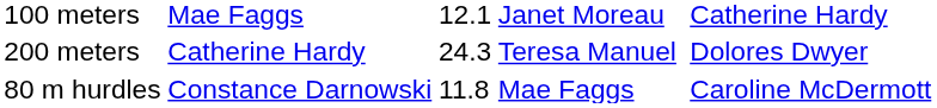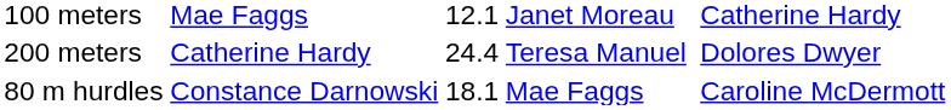 <table>
 <tr>
 <td>100 meters </td>
 <td><a href='#'>Mae Faggs</a></td>
 <td>12.1</td>
 <td><a href='#'>Janet Moreau</a></td>
 <td></td>
 <td><a href='#'>Catherine Hardy</a></td>
 <td></td>
 </tr>
 <tr>
 <td>200 meters </td>
 <td><a href='#'>Catherine Hardy</a></td>
-<td>24.3</td>
+<td>24.4</td>
 <td><a href='#'>Teresa Manuel</a></td>
 <td></td>
 <td><a href='#'>Dolores Dwyer</a></td>
 <td></td>
 </tr>
 <tr>
 <td>80 m hurdles </td>
 <td><a href='#'>Constance Darnowski</a></td>
-<td>11.8</td>
+<td>18.1</td>
 <td><a href='#'>Mae Faggs</a></td>
 <td></td>
 <td><a href='#'>Caroline McDermott</a></td>
 <td></td>
 </tr>
 </table>
